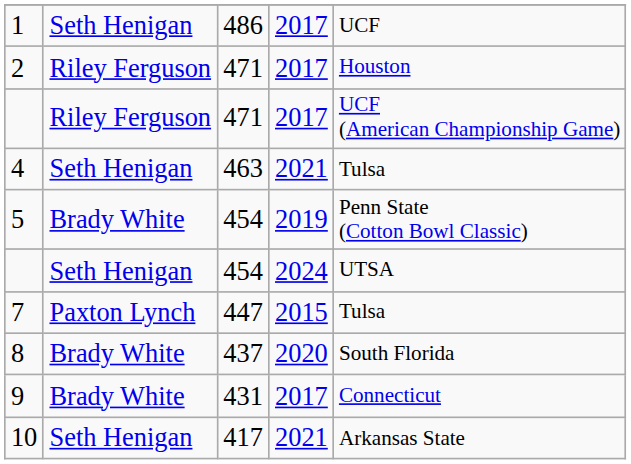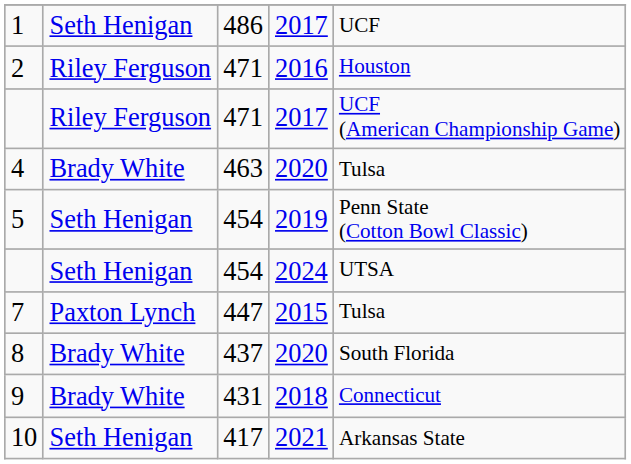 <table class="wikitable">
 <tr>
 </tr>
 <tr>
 <td>1</td>
 <td><a href='#'>Seth Henigan</a></td>
 <td>486</td>
 <td><a href='#'>2017</a></td>
 <td style="font-size:80%;">UCF</td>
 </tr>
 <tr>
 <td>2</td>
 <td><a href='#'>Riley Ferguson</a></td>
 <td>471</td>
-<td><a href='#'>2017</a></td>
+<td><a href='#'>2016</a></td>
 <td style="font-size:80%;"><a href='#'>Houston</a></td>
 </tr>
 <tr>
 <td></td>
 <td><a href='#'>Riley Ferguson</a></td>
 <td>471</td>
 <td><a href='#'>2017</a></td>
 <td style="font-size:80%;"><a href='#'>UCF</a><br>(<a href='#'>American Championship Game</a>)</td>
 </tr>
 <tr>
 <td>4</td>
-<td><a href='#'>Seth Henigan</a></td>
+<td><a href='#'>Brady White</a></td>
 <td>463</td>
-<td><a href='#'>2021</a></td>
+<td><a href='#'>2020</a></td>
 <td style="font-size:80%;">Tulsa</td>
 </tr>
 <tr>
 <td>5</td>
-<td><a href='#'>Brady White</a></td>
+<td><a href='#'>Seth Henigan</a></td>
 <td>454</td>
 <td><a href='#'>2019</a></td>
 <td style="font-size:80%;">Penn State<br>(<a href='#'>Cotton Bowl Classic</a>)<br></td>
 </tr>
 <tr>
 <td></td>
 <td><a href='#'>Seth Henigan</a></td>
 <td>454</td>
 <td><a href='#'>2024</a></td>
 <td style="font-size:80%;">UTSA</td>
 </tr>
 <tr>
 <td>7</td>
 <td><a href='#'>Paxton Lynch</a></td>
 <td>447</td>
 <td><a href='#'>2015</a></td>
 <td style="font-size:80%;">Tulsa</td>
 </tr>
 <tr>
 <td>8</td>
 <td><a href='#'>Brady White</a></td>
 <td>437</td>
 <td><a href='#'>2020</a></td>
 <td style="font-size:80%;">South Florida</td>
 </tr>
 <tr>
 <td>9</td>
 <td><a href='#'>Brady White</a></td>
 <td>431</td>
-<td><a href='#'>2017</a></td>
+<td><a href='#'>2018</a></td>
 <td style="font-size:80%;"><a href='#'>Connecticut</a></td>
 </tr>
 <tr>
 <td>10</td>
 <td><a href='#'>Seth Henigan</a></td>
 <td>417</td>
 <td><a href='#'>2021</a></td>
 <td style="font-size:80%;">Arkansas State</td>
 </tr>
 </table>
